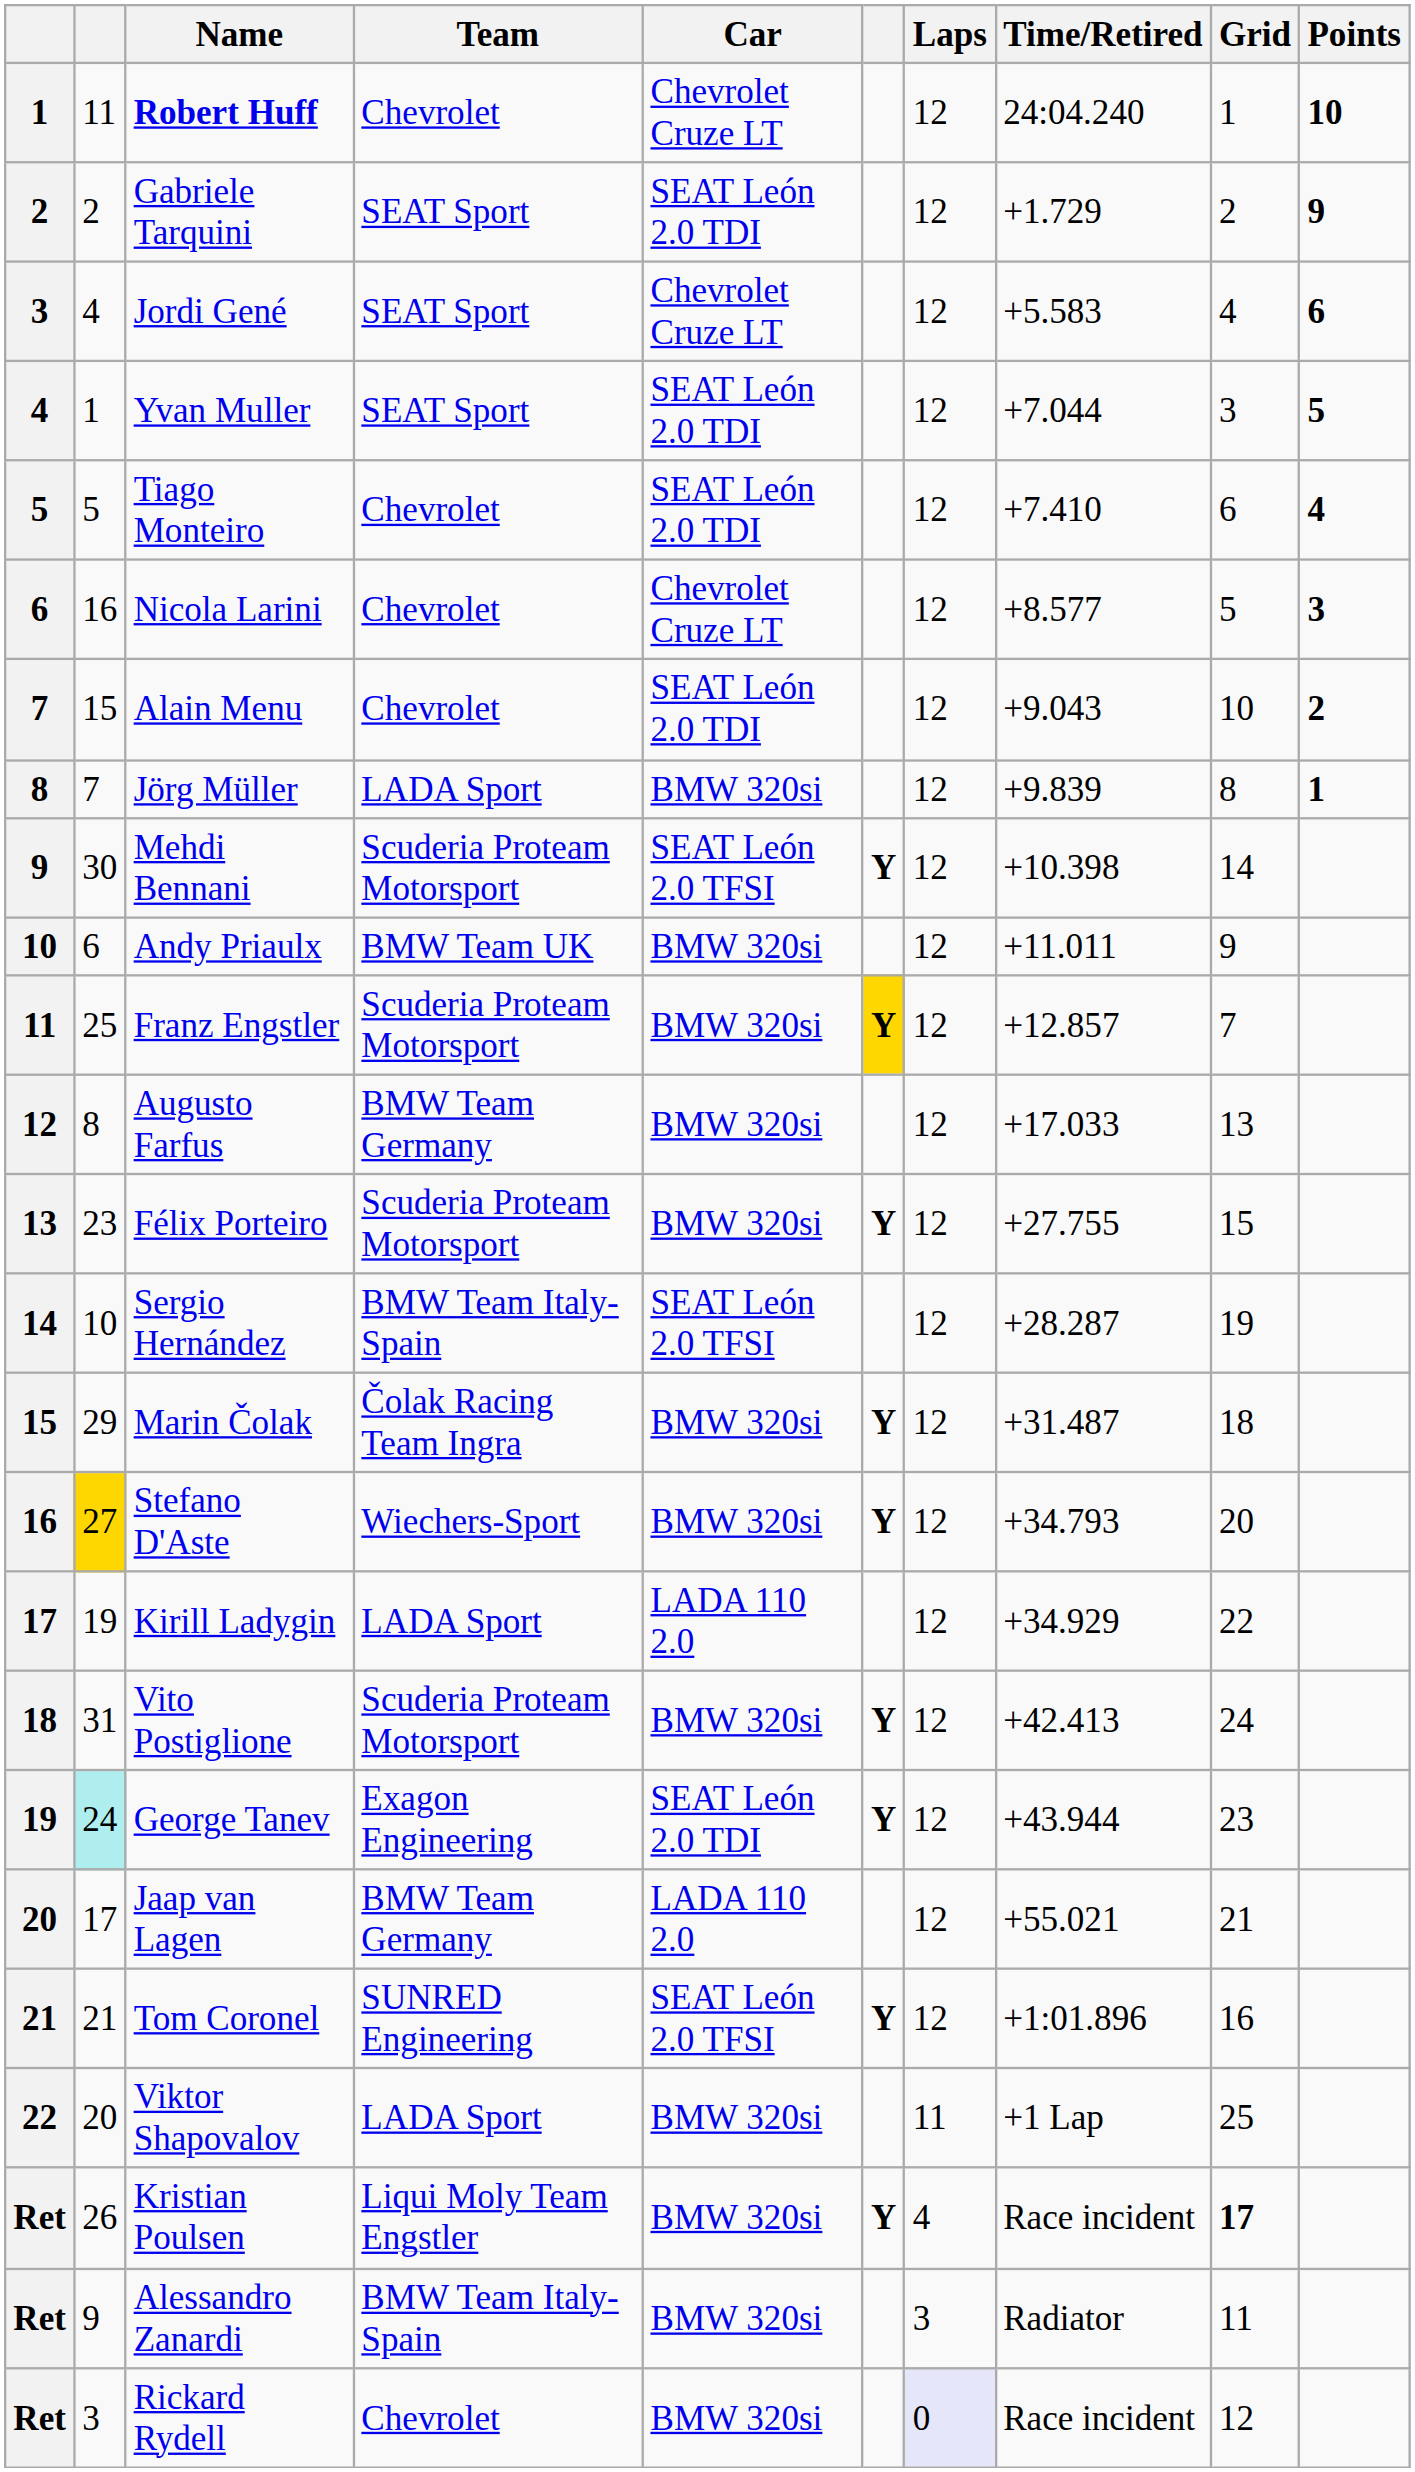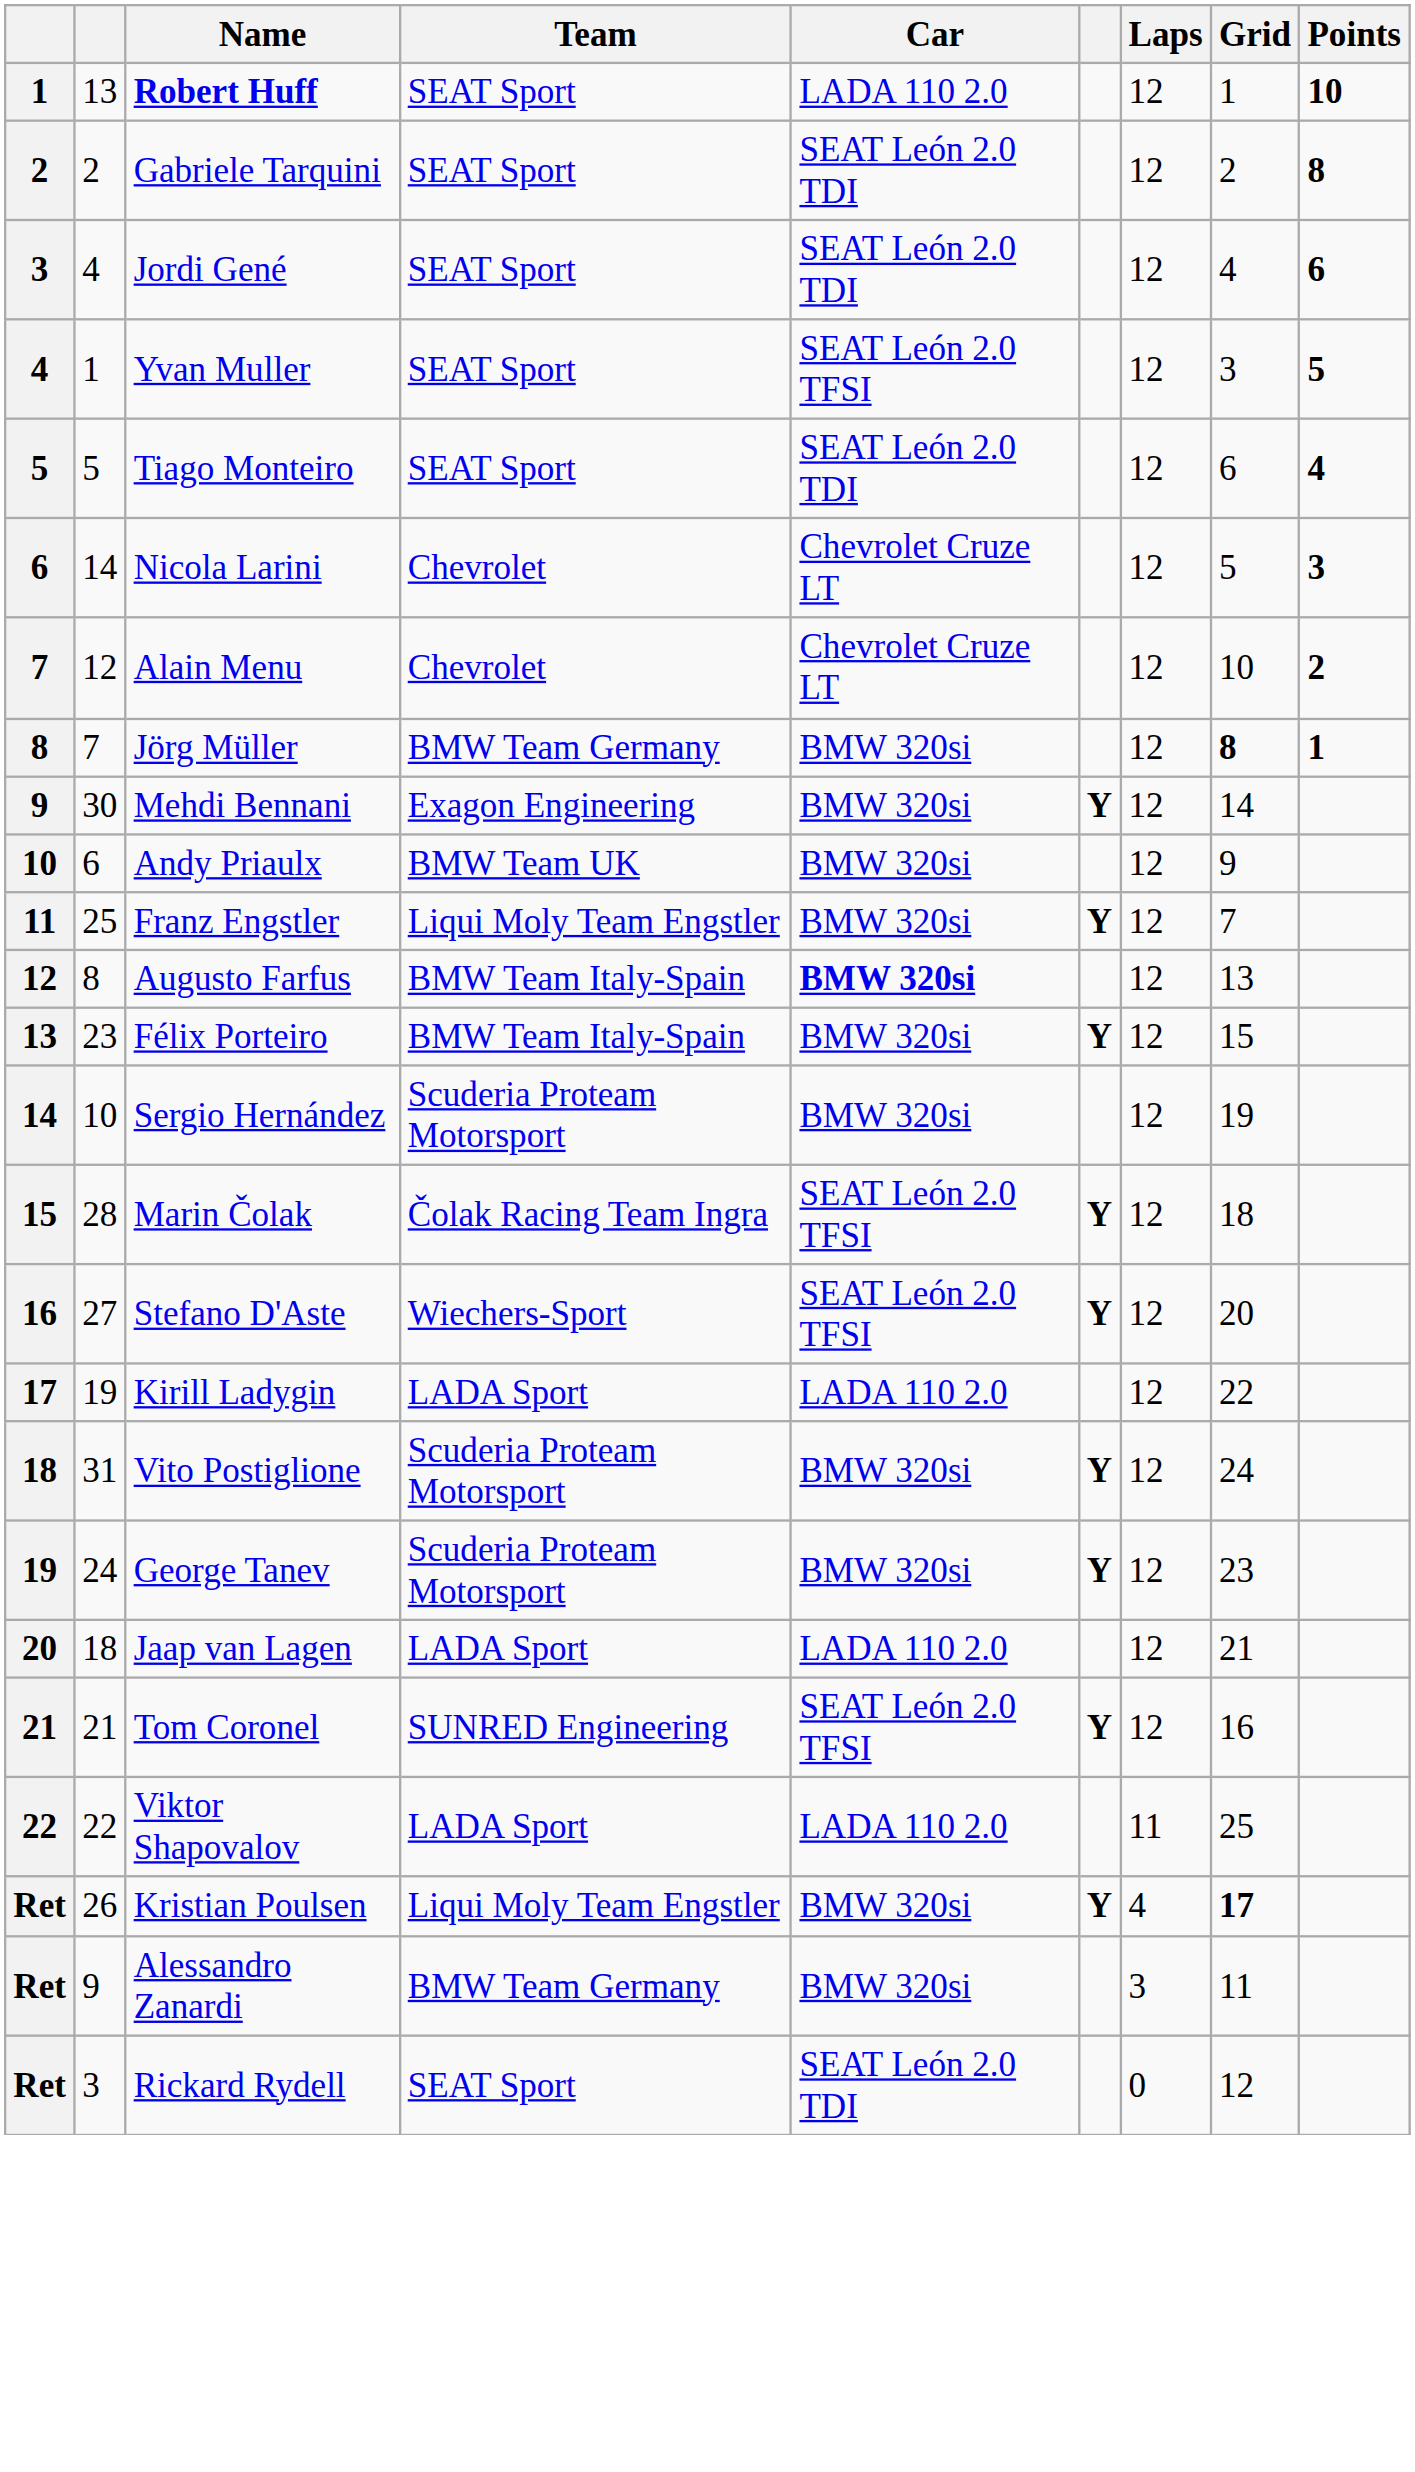 <table class="wikitable sortable" style="font-size: 95%;">
 <tr>
 <th></th>
 <th></th>
 <th>Name</th>
 <th>Team</th>
 <th>Car</th>
 <th></th>
 <th>Laps</th>
-<th>Time/Retired</th>
 <th>Grid</th>
 <th>Points</th>
 </tr>
 <tr>
 <th>1</th>
-<td>11</td>
+<td>13</td>
 <td> <strong><a href='#'>Robert Huff</a></strong></td>
-<td><a href='#'>Chevrolet</a></td>
-<td><a href='#'>Chevrolet Cruze LT</a></td>
+<td><a href='#'>SEAT Sport</a></td>
+<td><a href='#'>LADA 110 2.0</a></td>
 <td></td>
 <td>12</td>
-<td>24:04.240</td>
 <td>1</td>
 <td><strong>10</strong></td>
 </tr>
 <tr>
 <th>2</th>
 <td>2</td>
 <td> <a href='#'>Gabriele Tarquini</a></td>
 <td><a href='#'>SEAT Sport</a></td>
 <td><a href='#'>SEAT León 2.0 TDI</a></td>
 <td></td>
 <td>12</td>
-<td>+1.729</td>
 <td>2</td>
-<td><strong>9</strong></td>
+<td><strong>8</strong></td>
 </tr>
 <tr>
 <th>3</th>
 <td>4</td>
 <td> <a href='#'>Jordi Gené</a></td>
 <td><a href='#'>SEAT Sport</a></td>
-<td><a href='#'>Chevrolet Cruze LT</a></td>
+<td><a href='#'>SEAT León 2.0 TDI</a></td>
 <td></td>
 <td>12</td>
-<td>+5.583</td>
 <td>4</td>
 <td><strong>6</strong></td>
 </tr>
 <tr>
 <th>4</th>
 <td>1</td>
 <td> <a href='#'>Yvan Muller</a></td>
 <td><a href='#'>SEAT Sport</a></td>
-<td><a href='#'>SEAT León 2.0 TDI</a></td>
+<td><a href='#'>SEAT León 2.0 TFSI</a></td>
 <td></td>
 <td>12</td>
-<td>+7.044</td>
 <td>3</td>
 <td><strong>5</strong></td>
 </tr>
 <tr>
 <th>5</th>
 <td>5</td>
 <td> <a href='#'>Tiago Monteiro</a></td>
-<td><a href='#'>Chevrolet</a></td>
+<td><a href='#'>SEAT Sport</a></td>
 <td><a href='#'>SEAT León 2.0 TDI</a></td>
 <td></td>
 <td>12</td>
-<td>+7.410</td>
 <td>6</td>
 <td><strong>4</strong></td>
 </tr>
 <tr>
 <th>6</th>
-<td>16</td>
+<td>14</td>
 <td> <a href='#'>Nicola Larini</a></td>
 <td><a href='#'>Chevrolet</a></td>
 <td><a href='#'>Chevrolet Cruze LT</a></td>
 <td></td>
 <td>12</td>
-<td>+8.577</td>
 <td>5</td>
 <td><strong>3</strong></td>
 </tr>
 <tr>
 <th>7</th>
-<td>15</td>
+<td>12</td>
 <td> <a href='#'>Alain Menu</a></td>
 <td><a href='#'>Chevrolet</a></td>
-<td><a href='#'>SEAT León 2.0 TDI</a></td>
+<td><a href='#'>Chevrolet Cruze LT</a></td>
 <td></td>
 <td>12</td>
-<td>+9.043</td>
 <td>10</td>
 <td><strong>2</strong></td>
 </tr>
 <tr>
 <th>8</th>
 <td>7</td>
 <td> <a href='#'>Jörg Müller</a></td>
-<td><a href='#'>LADA Sport</a></td>
+<td><a href='#'>BMW Team Germany</a></td>
 <td><a href='#'>BMW 320si</a></td>
 <td></td>
 <td>12</td>
-<td>+9.839</td>
-<td>8</td>
+<td><strong>8</strong></td>
 <td><strong>1</strong></td>
 </tr>
 <tr>
 <th>9</th>
 <td>30</td>
 <td> <a href='#'>Mehdi Bennani</a></td>
-<td><a href='#'>Scuderia Proteam Motorsport</a></td>
-<td><a href='#'>SEAT León 2.0 TFSI</a></td>
+<td><a href='#'>Exagon Engineering</a></td>
+<td><a href='#'>BMW 320si</a></td>
 <td align=center><strong><span>Y</span></strong></td>
 <td>12</td>
-<td>+10.398</td>
 <td>14</td>
 <td></td>
 </tr>
 <tr>
 <th>10</th>
 <td>6</td>
 <td> <a href='#'>Andy Priaulx</a></td>
 <td><a href='#'>BMW Team UK</a></td>
 <td><a href='#'>BMW 320si</a></td>
 <td></td>
 <td>12</td>
-<td>+11.011</td>
 <td>9</td>
 <td></td>
 </tr>
 <tr>
 <th>11</th>
 <td>25</td>
 <td> <a href='#'>Franz Engstler</a></td>
-<td><a href='#'>Scuderia Proteam Motorsport</a></td>
+<td><a href='#'>Liqui Moly Team Engstler</a></td>
 <td><a href='#'>BMW 320si</a></td>
-<td align=center style="background: gold;"><strong><span>Y</span></strong></td>
+<td align=center><strong><span>Y</span></strong></td>
 <td>12</td>
-<td>+12.857</td>
 <td>7</td>
 <td></td>
 </tr>
 <tr>
 <th>12</th>
 <td>8</td>
 <td> <a href='#'>Augusto Farfus</a></td>
-<td><a href='#'>BMW Team Germany</a></td>
-<td><a href='#'>BMW 320si</a></td>
+<td><a href='#'>BMW Team Italy-Spain</a></td>
+<td><strong><a href='#'>BMW 320si</a></strong></td>
 <td></td>
 <td>12</td>
-<td>+17.033</td>
 <td>13</td>
 <td></td>
 </tr>
 <tr>
 <th>13</th>
 <td>23</td>
 <td> <a href='#'>Félix Porteiro</a></td>
-<td><a href='#'>Scuderia Proteam Motorsport</a></td>
+<td><a href='#'>BMW Team Italy-Spain</a></td>
 <td><a href='#'>BMW 320si</a></td>
 <td align=center><strong><span>Y</span></strong></td>
 <td>12</td>
-<td>+27.755</td>
 <td>15</td>
 <td></td>
 </tr>
 <tr>
 <th>14</th>
 <td>10</td>
 <td> <a href='#'>Sergio Hernández</a></td>
-<td><a href='#'>BMW Team Italy-Spain</a></td>
-<td><a href='#'>SEAT León 2.0 TFSI</a></td>
+<td><a href='#'>Scuderia Proteam Motorsport</a></td>
+<td><a href='#'>BMW 320si</a></td>
 <td></td>
 <td>12</td>
-<td>+28.287</td>
 <td>19</td>
 <td></td>
 </tr>
 <tr>
 <th>15</th>
-<td>29</td>
+<td>28</td>
 <td> <a href='#'>Marin Čolak</a></td>
 <td><a href='#'>Čolak Racing Team Ingra</a></td>
-<td><a href='#'>BMW 320si</a></td>
+<td><a href='#'>SEAT León 2.0 TFSI</a></td>
 <td align=center><strong><span>Y</span></strong></td>
 <td>12</td>
-<td>+31.487</td>
 <td>18</td>
 <td></td>
 </tr>
 <tr>
 <th>16</th>
-<td style="background: gold;">27</td>
+<td>27</td>
 <td> <a href='#'>Stefano D'Aste</a></td>
 <td><a href='#'>Wiechers-Sport</a></td>
-<td><a href='#'>BMW 320si</a></td>
+<td><a href='#'>SEAT León 2.0 TFSI</a></td>
 <td align=center><strong><span>Y</span></strong></td>
 <td>12</td>
-<td>+34.793</td>
 <td>20</td>
 <td></td>
 </tr>
 <tr>
 <th>17</th>
 <td>19</td>
 <td> <a href='#'>Kirill Ladygin</a></td>
 <td><a href='#'>LADA Sport</a></td>
 <td><a href='#'>LADA 110 2.0</a></td>
 <td></td>
 <td>12</td>
-<td>+34.929</td>
 <td>22</td>
 <td></td>
 </tr>
 <tr>
 <th>18</th>
 <td>31</td>
 <td> <a href='#'>Vito Postiglione</a></td>
 <td><a href='#'>Scuderia Proteam Motorsport</a></td>
 <td><a href='#'>BMW 320si</a></td>
 <td align=center><strong><span>Y</span></strong></td>
 <td>12</td>
-<td>+42.413</td>
 <td>24</td>
 <td></td>
 </tr>
 <tr>
 <th>19</th>
-<td style="background: paleturquoise;">24</td>
+<td>24</td>
 <td> <a href='#'>George Tanev</a></td>
-<td><a href='#'>Exagon Engineering</a></td>
-<td><a href='#'>SEAT León 2.0 TDI</a></td>
+<td><a href='#'>Scuderia Proteam Motorsport</a></td>
+<td><a href='#'>BMW 320si</a></td>
 <td align=center><strong><span>Y</span></strong></td>
 <td>12</td>
-<td>+43.944</td>
 <td>23</td>
 <td></td>
 </tr>
 <tr>
 <th>20</th>
-<td>17</td>
+<td>18</td>
 <td> <a href='#'>Jaap van Lagen</a></td>
-<td><a href='#'>BMW Team Germany</a></td>
+<td><a href='#'>LADA Sport</a></td>
 <td><a href='#'>LADA 110 2.0</a></td>
 <td></td>
 <td>12</td>
-<td>+55.021</td>
 <td>21</td>
 <td></td>
 </tr>
 <tr>
 <th>21</th>
 <td>21</td>
 <td> <a href='#'>Tom Coronel</a></td>
 <td><a href='#'>SUNRED Engineering</a></td>
 <td><a href='#'>SEAT León 2.0 TFSI</a></td>
 <td align=center><strong><span>Y</span></strong></td>
 <td>12</td>
-<td>+1:01.896</td>
 <td>16</td>
 <td></td>
 </tr>
 <tr>
 <th>22</th>
-<td>20</td>
+<td>22</td>
 <td> <a href='#'>Viktor Shapovalov</a></td>
 <td><a href='#'>LADA Sport</a></td>
-<td><a href='#'>BMW 320si</a></td>
+<td><a href='#'>LADA 110 2.0</a></td>
 <td></td>
 <td>11</td>
-<td>+1 Lap</td>
 <td>25</td>
 <td></td>
 </tr>
 <tr>
 <th>Ret</th>
 <td>26</td>
 <td> <a href='#'>Kristian Poulsen</a></td>
 <td><a href='#'>Liqui Moly Team Engstler</a></td>
 <td><a href='#'>BMW 320si</a></td>
 <td align=center><strong><span>Y</span></strong></td>
 <td>4</td>
-<td>Race incident</td>
 <td><strong>17</strong></td>
 <td></td>
 </tr>
 <tr>
 <th>Ret</th>
 <td>9</td>
 <td> <a href='#'>Alessandro Zanardi</a></td>
-<td><a href='#'>BMW Team Italy-Spain</a></td>
+<td><a href='#'>BMW Team Germany</a></td>
 <td><a href='#'>BMW 320si</a></td>
 <td></td>
 <td>3</td>
-<td>Radiator</td>
 <td>11</td>
 <td></td>
 </tr>
 <tr>
 <th>Ret</th>
 <td>3</td>
 <td> <a href='#'>Rickard Rydell</a></td>
-<td><a href='#'>Chevrolet</a></td>
-<td><a href='#'>BMW 320si</a></td>
+<td><a href='#'>SEAT Sport</a></td>
+<td><a href='#'>SEAT León 2.0 TDI</a></td>
 <td></td>
-<td style="background: lavender;">0</td>
-<td>Race incident</td>
+<td>0</td>
 <td>12</td>
 <td></td>
 </tr>
 </table>
